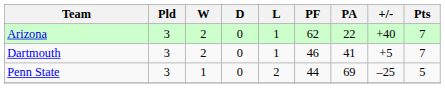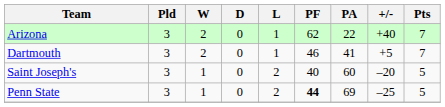 <table class="wikitable" style="text-align: center;">
 <tr>
 <th width="180">Team</th>
 <th width="40">Pld</th>
 <th width="40">W</th>
 <th width="40">D</th>
 <th width="40">L</th>
 <th width="40">PF</th>
 <th width="40">PA</th>
 <th width="40">+/-</th>
 <th width="40">Pts</th>
 </tr>
 <tr bgcolor=ccffcc>
 <td align=left><a href='#'>Arizona</a></td>
 <td>3</td>
 <td>2</td>
 <td>0</td>
 <td>1</td>
 <td>62</td>
 <td>22</td>
 <td>+40</td>
 <td>7</td>
 </tr>
 <tr>
 <td align=left><a href='#'>Dartmouth</a></td>
 <td>3</td>
 <td>2</td>
 <td>0</td>
 <td>1</td>
 <td>46</td>
 <td>41</td>
 <td>+5</td>
 <td>7</td>
 </tr>
 <tr>
+<td align=left><a href='#'>Saint Joseph's</a></td>
+<td>3</td>
+<td>1</td>
+<td>0</td>
+<td>2</td>
+<td>40</td>
+<td>60</td>
+<td>–20</td>
+<td>5</td>
+</tr>
+<tr>
 <td align=left><a href='#'>Penn State</a></td>
 <td>3</td>
 <td>1</td>
 <td>0</td>
 <td>2</td>
-<td>44</td>
+<td><strong>44</strong></td>
 <td>69</td>
 <td>–25</td>
 <td>5</td>
 </tr>
 <tr>
 </tr>
 </table>
